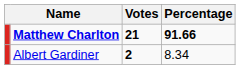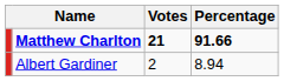 <table class="wikitable">
 <tr>
 <th colspan="2">Name</th>
 <th>Votes</th>
 <th>Percentage</th>
 </tr>
 <tr>
 <td style="background:#DC241F"></td>
 <td><strong><a href='#'>Matthew Charlton</a></strong></td>
 <td><strong>21</strong></td>
 <td><strong>91.66</strong></td>
 </tr>
 <tr>
 <td style="background:#DC241F"></td>
 <td><a href='#'>Albert Gardiner</a></td>
-<td><strong>2</strong></td>
-<td>8.34</td>
+<td>2</td>
+<td>8.94</td>
 </tr>
 </table>
